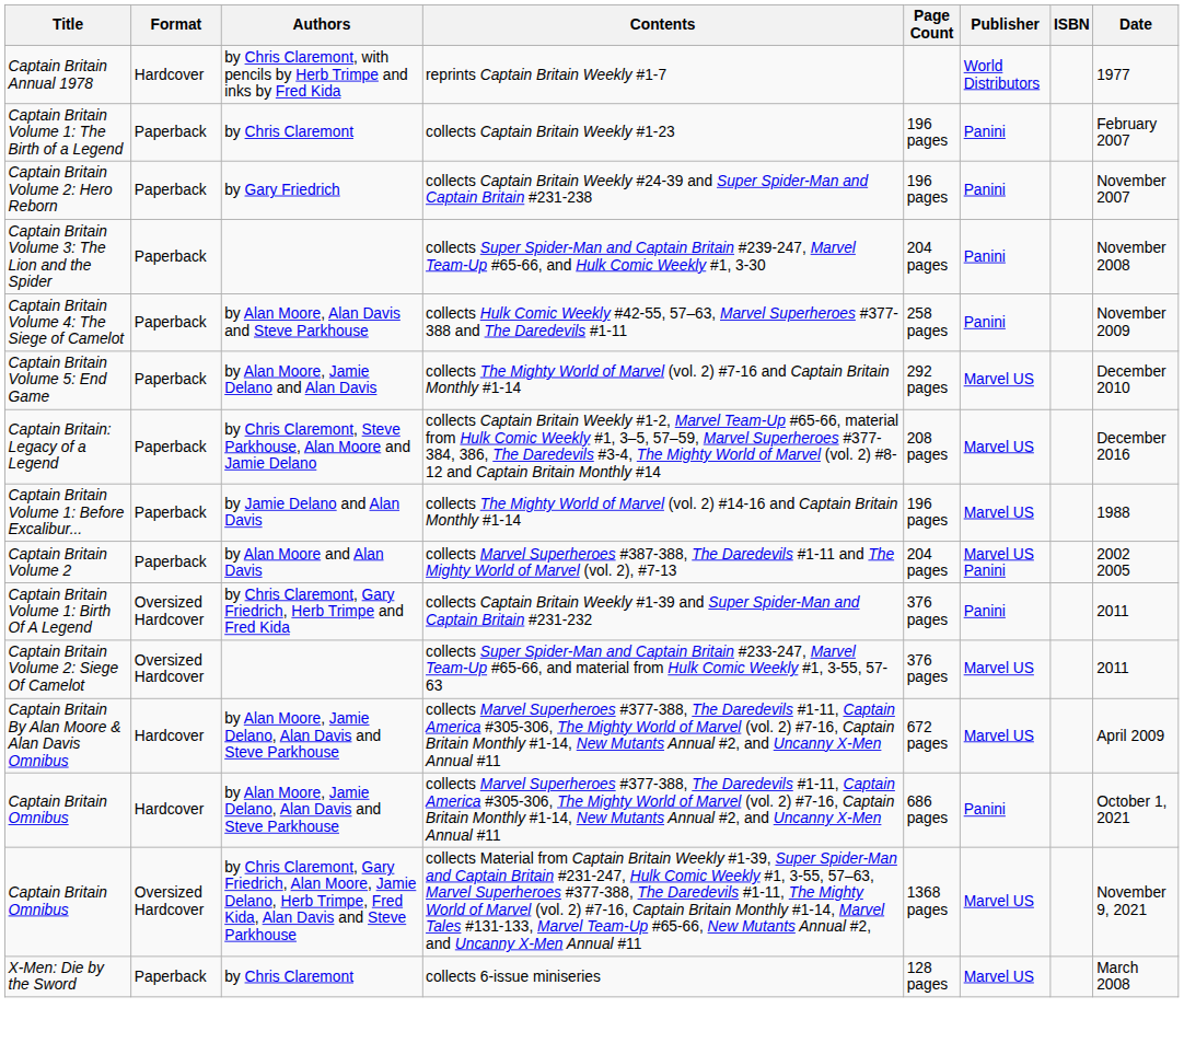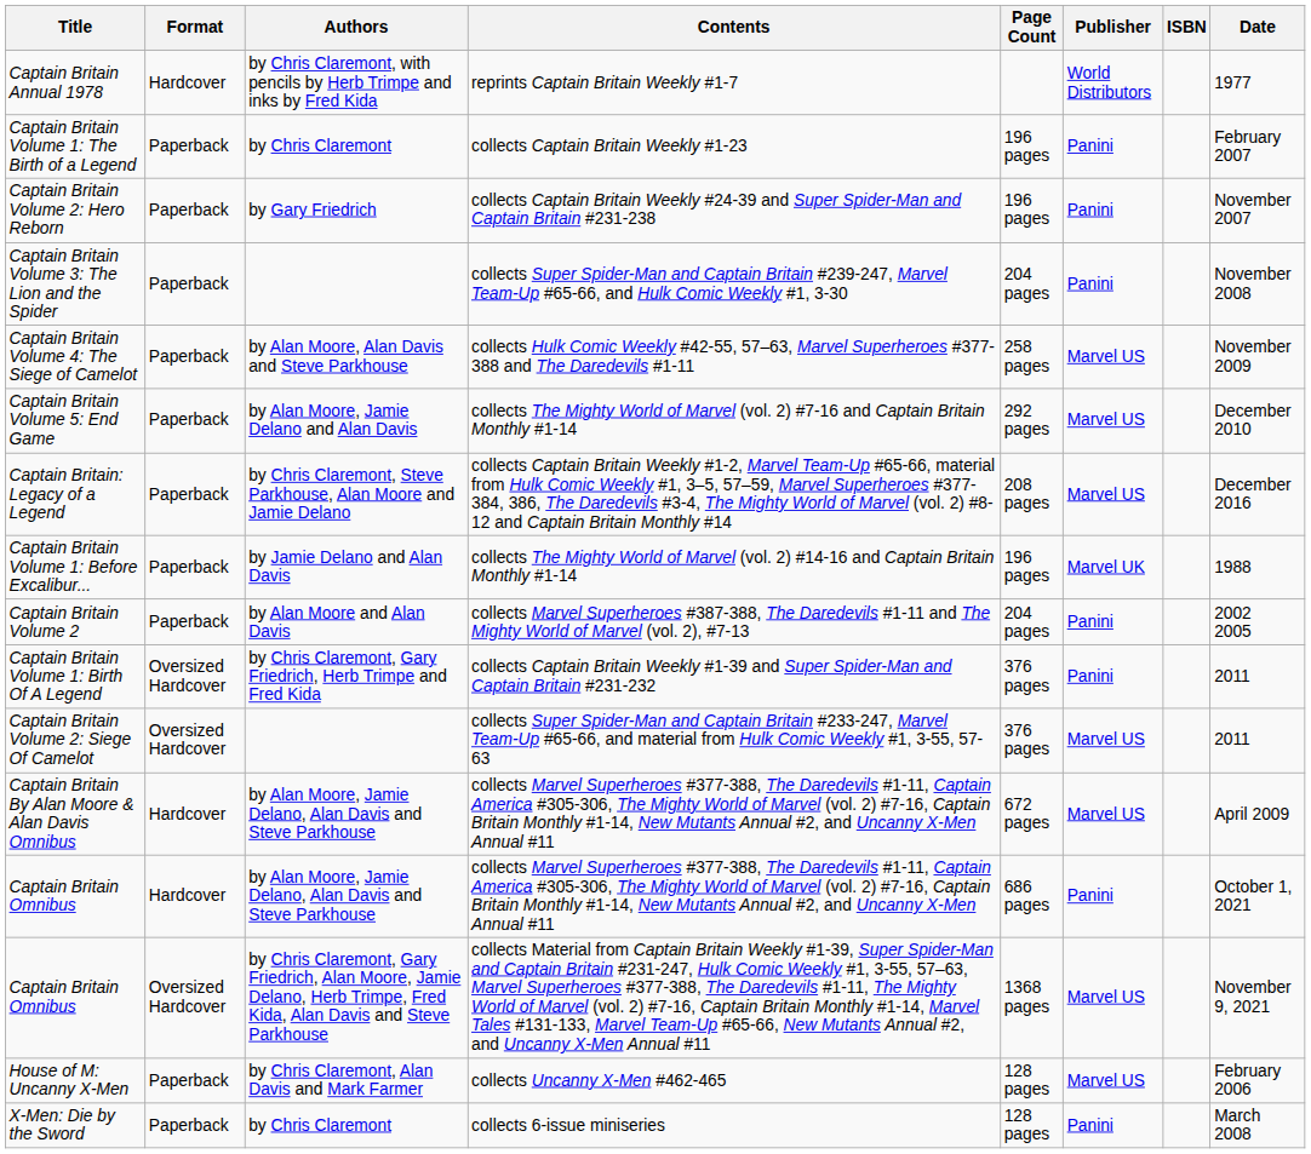 <table class="wikitable sortable">
 <tr>
 <th>Title</th>
 <th>Format</th>
 <th>Authors</th>
 <th>Contents</th>
 <th>Page Count</th>
 <th>Publisher</th>
 <th>ISBN</th>
 <th>Date</th>
 </tr>
 <tr>
 <td><em>Captain Britain Annual 1978</em></td>
 <td>Hardcover</td>
 <td>by <a href='#'>Chris Claremont</a>, with pencils by <a href='#'>Herb Trimpe</a> and inks by <a href='#'>Fred Kida</a></td>
 <td>reprints <em>Captain Britain Weekly</em> #1-7</td>
 <td></td>
 <td><a href='#'>World Distributors</a></td>
 <td></td>
 <td>1977</td>
 </tr>
 <tr>
 <td><em>Captain Britain Volume 1: The Birth of a Legend</em></td>
 <td>Paperback</td>
 <td>by <a href='#'>Chris Claremont</a></td>
 <td>collects <em>Captain Britain Weekly</em> #1-23</td>
 <td>196 pages</td>
 <td><a href='#'>Panini</a></td>
 <td></td>
 <td>February 2007</td>
 </tr>
 <tr>
 <td><em>Captain Britain Volume 2: Hero Reborn</em></td>
 <td>Paperback</td>
 <td>by <a href='#'>Gary Friedrich</a></td>
 <td>collects <em>Captain Britain Weekly</em> #24-39 and <em><a href='#'>Super Spider-Man and Captain Britain</a></em> #231-238</td>
 <td>196 pages</td>
 <td><a href='#'>Panini</a></td>
 <td></td>
 <td>November 2007</td>
 </tr>
 <tr>
 <td><em>Captain Britain Volume 3: The Lion and the Spider</em></td>
 <td>Paperback</td>
 <td></td>
 <td>collects <em><a href='#'>Super Spider-Man and Captain Britain</a></em> #239-247, <em><a href='#'>Marvel Team-Up</a></em> #65-66, and <em><a href='#'>Hulk Comic Weekly</a></em> #1, 3-30</td>
 <td>204 pages</td>
 <td><a href='#'>Panini</a></td>
 <td></td>
 <td>November 2008</td>
 </tr>
 <tr>
 <td><em>Captain Britain Volume 4: The Siege of Camelot</em></td>
 <td>Paperback</td>
 <td>by <a href='#'>Alan Moore</a>, <a href='#'>Alan Davis</a> and <a href='#'>Steve Parkhouse</a></td>
 <td>collects <em><a href='#'>Hulk Comic Weekly</a></em> #42-55, 57–63, <em><a href='#'>Marvel Superheroes</a></em> #377-388 and <em><a href='#'>The Daredevils</a></em> #1-11</td>
 <td>258 pages</td>
-<td><a href='#'>Panini</a></td>
+<td><a href='#'>Marvel US</a></td>
 <td></td>
 <td>November 2009</td>
 </tr>
 <tr>
 <td><em>Captain Britain Volume 5: End Game</em></td>
 <td>Paperback</td>
 <td>by <a href='#'>Alan Moore</a>, <a href='#'>Jamie Delano</a> and <a href='#'>Alan Davis</a></td>
 <td>collects <em><a href='#'>The Mighty World of Marvel</a></em> (vol. 2) #7-16 and <em>Captain Britain Monthly</em> #1-14</td>
 <td>292 pages</td>
 <td><a href='#'>Marvel US</a></td>
 <td></td>
 <td>December 2010</td>
 </tr>
 <tr>
 <td><em>Captain Britain: Legacy of a Legend</em></td>
 <td>Paperback</td>
 <td>by <a href='#'>Chris Claremont</a>, <a href='#'>Steve Parkhouse</a>, <a href='#'>Alan Moore</a> and <a href='#'>Jamie Delano</a></td>
 <td>collects <em>Captain Britain Weekly</em> #1-2, <em><a href='#'>Marvel Team-Up</a></em> #65-66, material from <em><a href='#'>Hulk Comic Weekly</a></em> #1, 3–5, 57–59, <em><a href='#'>Marvel Superheroes</a></em> #377-384, 386, <em><a href='#'>The Daredevils</a></em> #3-4, <em><a href='#'>The Mighty World of Marvel</a></em> (vol. 2) #8-12 and <em>Captain Britain Monthly</em> #14</td>
 <td>208 pages</td>
 <td><a href='#'>Marvel US</a></td>
 <td></td>
 <td>December 2016</td>
 </tr>
 <tr>
 <td><em>Captain Britain Volume 1: Before Excalibur...</em></td>
 <td>Paperback</td>
 <td>by <a href='#'>Jamie Delano</a> and <a href='#'>Alan Davis</a></td>
 <td>collects <em><a href='#'>The Mighty World of Marvel</a></em> (vol. 2) #14-16 and <em>Captain Britain Monthly</em> #1-14</td>
 <td>196 pages</td>
-<td><a href='#'>Marvel US</a></td>
+<td><a href='#'>Marvel UK</a></td>
 <td></td>
 <td>1988</td>
 </tr>
 <tr>
 <td><em>Captain Britain Volume 2</em></td>
 <td>Paperback</td>
 <td>by <a href='#'>Alan Moore</a> and <a href='#'>Alan Davis</a></td>
 <td>collects <em><a href='#'>Marvel Superheroes</a></em> #387-388, <em><a href='#'>The Daredevils</a></em> #1-11 and <em><a href='#'>The Mighty World of Marvel</a></em> (vol. 2), #7-13</td>
 <td>204 pages</td>
-<td><a href='#'>Marvel US</a><br><a href='#'>Panini</a></td>
+<td><a href='#'>Panini</a></td>
 <td><br></td>
 <td>2002<br>2005</td>
 </tr>
 <tr>
 <td><em>Captain Britain Volume 1: Birth Of A Legend</em></td>
 <td>Oversized Hardcover</td>
 <td>by <a href='#'>Chris Claremont</a>, <a href='#'>Gary Friedrich</a>, <a href='#'>Herb Trimpe</a> and <a href='#'>Fred Kida</a></td>
 <td>collects <em>Captain Britain Weekly</em> #1-39 and <em><a href='#'>Super Spider-Man and Captain Britain</a></em> #231-232</td>
 <td>376 pages</td>
 <td><a href='#'>Panini</a></td>
 <td></td>
 <td>2011</td>
 </tr>
 <tr>
 <td><em>Captain Britain Volume 2: Siege Of Camelot</em></td>
 <td>Oversized Hardcover</td>
 <td></td>
 <td>collects <em><a href='#'>Super Spider-Man and Captain Britain</a></em> #233-247, <em><a href='#'>Marvel Team-Up</a></em> #65-66, and material from <em><a href='#'>Hulk Comic Weekly</a></em> #1, 3-55, 57-63</td>
 <td>376 pages</td>
 <td><a href='#'>Marvel US</a></td>
 <td></td>
 <td>2011</td>
 </tr>
 <tr>
 <td><em>Captain Britain By Alan Moore & Alan Davis <a href='#'>Omnibus</a></em></td>
 <td>Hardcover</td>
 <td>by <a href='#'>Alan Moore</a>, <a href='#'>Jamie Delano</a>, <a href='#'>Alan Davis</a> and <a href='#'>Steve Parkhouse</a></td>
 <td>collects <em><a href='#'>Marvel Superheroes</a></em> #377-388, <em><a href='#'>The Daredevils</a></em> #1-11, <em><a href='#'>Captain America</a></em> #305-306, <em><a href='#'>The Mighty World of Marvel</a></em> (vol. 2) #7-16, <em>Captain Britain Monthly</em> #1-14, <em><a href='#'>New Mutants</a> Annual</em> #2, and <em><a href='#'>Uncanny X-Men</a> Annual</em> #11</td>
 <td>672 pages</td>
 <td><a href='#'>Marvel US</a></td>
 <td></td>
 <td>April 2009</td>
 </tr>
 <tr>
 <td><em>Captain Britain <a href='#'>Omnibus</a></em></td>
 <td>Hardcover</td>
 <td>by <a href='#'>Alan Moore</a>, <a href='#'>Jamie Delano</a>, <a href='#'>Alan Davis</a> and <a href='#'>Steve Parkhouse</a></td>
 <td>collects <em><a href='#'>Marvel Superheroes</a></em> #377-388, <em><a href='#'>The Daredevils</a></em> #1-11, <em><a href='#'>Captain America</a></em> #305-306, <em><a href='#'>The Mighty World of Marvel</a></em> (vol. 2) #7-16, <em>Captain Britain Monthly</em> #1-14, <em><a href='#'>New Mutants</a> Annual</em> #2, and <em><a href='#'>Uncanny X-Men</a> Annual</em> #11</td>
 <td>686 pages</td>
 <td><a href='#'>Panini</a></td>
 <td></td>
 <td>October 1, 2021</td>
 </tr>
 <tr>
 <td><em>Captain Britain <a href='#'>Omnibus</a></em></td>
 <td>Oversized Hardcover</td>
 <td>by <a href='#'>Chris Claremont</a>, <a href='#'>Gary Friedrich</a>, <a href='#'>Alan Moore</a>, <a href='#'>Jamie Delano</a>, <a href='#'>Herb Trimpe</a>, <a href='#'>Fred Kida</a>, <a href='#'>Alan Davis</a> and <a href='#'>Steve Parkhouse</a></td>
 <td>collects Material from <em>Captain Britain Weekly</em> #1-39, <em><a href='#'>Super Spider-Man and Captain Britain</a></em> #231-247, <em><a href='#'>Hulk Comic Weekly</a></em> #1, 3-55, 57–63, <em><a href='#'>Marvel Superheroes</a></em> #377-388, <em><a href='#'>The Daredevils</a></em> #1-11, <em><a href='#'>The Mighty World of Marvel</a></em> (vol. 2) #7-16, <em>Captain Britain Monthly</em> #1-14, <em><a href='#'>Marvel Tales</a></em> #131-133, <em><a href='#'>Marvel Team-Up</a></em> #65-66, <em><a href='#'>New Mutants</a> Annual</em> #2, and <em><a href='#'>Uncanny X-Men</a> Annual</em> #11</td>
 <td>1368 pages</td>
 <td><a href='#'>Marvel US</a></td>
 <td></td>
 <td>November 9, 2021</td>
 </tr>
 <tr>
+<td><em>House of M: Uncanny X-Men</em></td>
+<td>Paperback</td>
+<td>by <a href='#'>Chris Claremont</a>, <a href='#'>Alan Davis</a> and <a href='#'>Mark Farmer</a></td>
+<td>collects <em><a href='#'>Uncanny X-Men</a></em> #462-465</td>
+<td>128 pages</td>
+<td><a href='#'>Marvel US</a></td>
+<td></td>
+<td>February 2006</td>
+</tr>
+<tr>
 <td><em>X-Men: Die by the Sword<strong></td>
 <td>Paperback</td>
 <td>by <a href='#'>Chris Claremont</a></td>
 <td>collects 6-issue miniseries</td>
 <td>128 pages</td>
-<td><a href='#'>Marvel US</a></td>
+<td><a href='#'>Panini</a></td>
 <td></td>
 <td>March 2008</td>
 </tr>
 </table>
